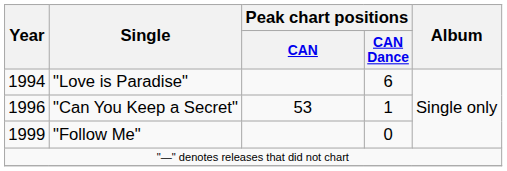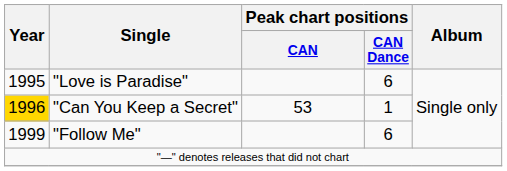 <table class="wikitable" style="text-align:center;">
 <tr>
 <th rowspan="2">Year</th>
 <th rowspan="2">Single</th>
 <th colspan="2">Peak chart positions</th>
 <th rowspan="2">Album</th>
 </tr>
 <tr style="font-size:smaller;">
 <th><a href='#'>CAN</a><br></th>
 <th width="35"><a href='#'>CAN<br>Dance</a><br></th>
 </tr>
 <tr>
-<td>1994</td>
+<td>1995</td>
 <td align="left">"Love is Paradise"</td>
 <td></td>
 <td>6</td>
 <td align="left" rowspan="3">Single only</td>
 </tr>
 <tr>
-<td>1996</td>
+<td style="background: gold;">1996</td>
 <td align="left">"Can You Keep a Secret"</td>
 <td>53 </td>
 <td>1</td>
 </tr>
 <tr>
 <td>1999</td>
 <td align="left">"Follow Me"</td>
 <td></td>
-<td>0</td>
+<td>6</td>
 </tr>
 <tr>
 <td colspan="16" style="font-size:8pt">"—" denotes releases that did not chart</td>
 </tr>
 <tr>
 </tr>
 </table>
